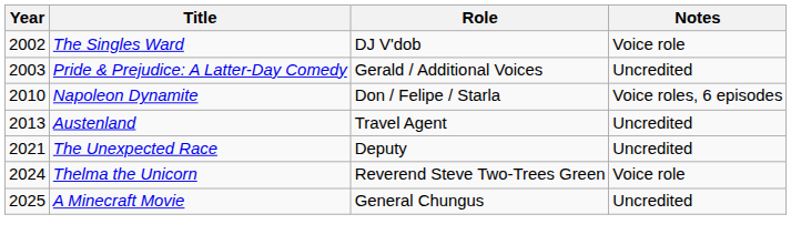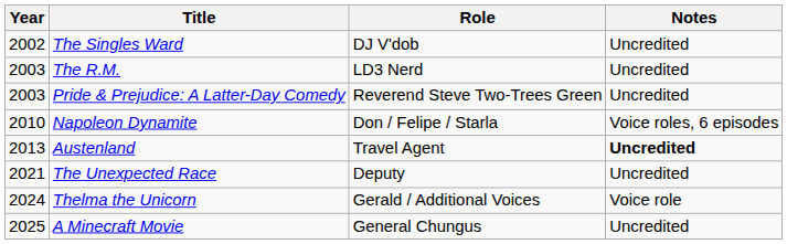 <table class="wikitable">
 <tr>
 <th>Year</th>
 <th>Title</th>
 <th>Role</th>
 <th>Notes</th>
 </tr>
 <tr>
 <td>2002</td>
 <td><em><a href='#'>The Singles Ward</a></em></td>
 <td>DJ V'dob</td>
-<td>Voice role</td>
+<td>Uncredited</td>
+</tr>
+<tr>
+<td>2003</td>
+<td><em><a href='#'>The R.M.</a></em></td>
+<td>LD3 Nerd</td>
+<td>Uncredited</td>
 </tr>
 <tr>
 <td>2003</td>
 <td><em><a href='#'>Pride & Prejudice: A Latter-Day Comedy</a></em></td>
-<td>Gerald / Additional Voices</td>
+<td>Reverend Steve Two-Trees Green</td>
 <td>Uncredited</td>
 </tr>
 <tr>
 <td>2010</td>
 <td><em><a href='#'>Napoleon Dynamite</a></em></td>
 <td>Don / Felipe / Starla</td>
 <td>Voice roles, 6 episodes</td>
 </tr>
 <tr>
 <td>2013</td>
 <td><em><a href='#'>Austenland</a></em></td>
 <td>Travel Agent</td>
-<td>Uncredited</td>
+<td><strong>Uncredited</strong></td>
 </tr>
 <tr>
 <td>2021</td>
 <td><em><a href='#'>The Unexpected Race</a></em></td>
 <td>Deputy</td>
 <td>Uncredited</td>
 </tr>
 <tr>
 <td>2024</td>
 <td><em><a href='#'>Thelma the Unicorn</a></em></td>
-<td>Reverend Steve Two-Trees Green</td>
+<td>Gerald / Additional Voices</td>
 <td>Voice role</td>
 </tr>
 <tr>
 <td>2025</td>
 <td><em><a href='#'>A Minecraft Movie</a></em></td>
 <td>General Chungus</td>
 <td>Uncredited</td>
 </tr>
 </table>
